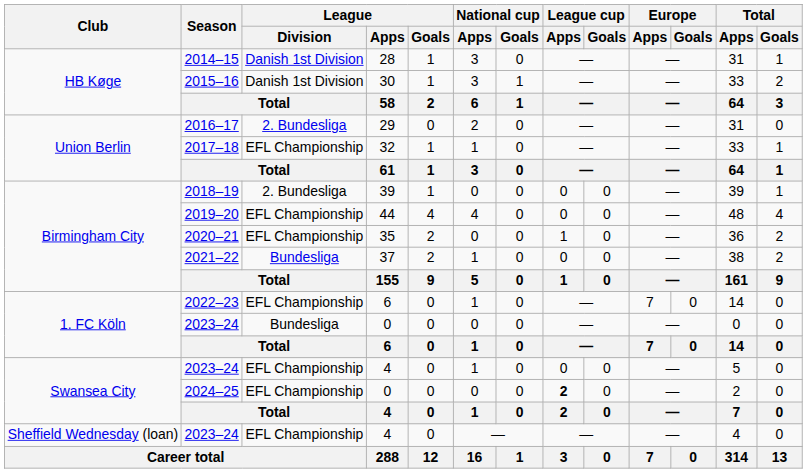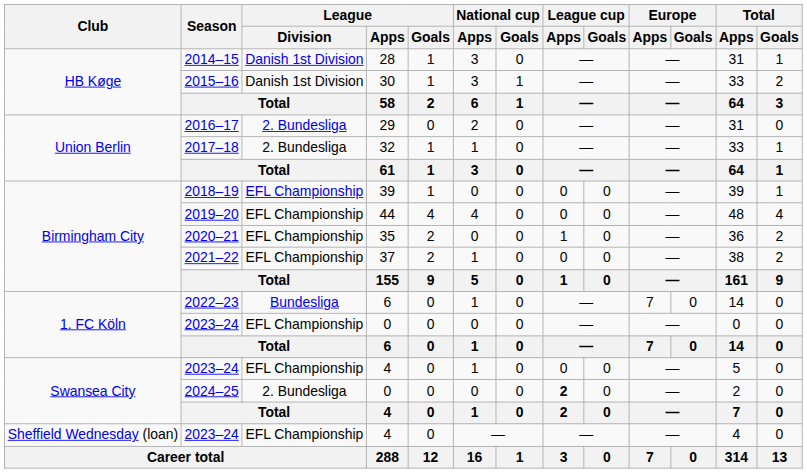 <table class=wikitable style=text-align:center>
 <tr>
 <th rowspan=2>Club</th>
 <th rowspan=2>Season</th>
 <th colspan=3>League</th>
 <th colspan=2>National cup</th>
 <th colspan=2>League cup</th>
 <th colspan=2>Europe</th>
 <th colspan=2>Total</th>
 </tr>
 <tr>
 <th>Division</th>
 <th>Apps</th>
 <th>Goals</th>
 <th>Apps</th>
 <th>Goals</th>
 <th>Apps</th>
 <th>Goals</th>
 <th>Apps</th>
 <th>Goals</th>
 <th>Apps</th>
 <th>Goals</th>
 </tr>
 <tr>
 <td rowspan=3><a href='#'>HB Køge</a></td>
 <td><a href='#'>2014–15</a></td>
 <td><a href='#'>Danish 1st Division</a></td>
 <td>28</td>
 <td>1</td>
 <td>3</td>
 <td>0</td>
 <td colspan=2>—</td>
 <td colspan=2>—</td>
 <td>31</td>
 <td>1</td>
 </tr>
 <tr>
 <td><a href='#'>2015–16</a></td>
 <td>Danish 1st Division</td>
 <td>30</td>
 <td>1</td>
 <td>3</td>
 <td>1</td>
 <td colspan=2>—</td>
 <td colspan=2>—</td>
 <td>33</td>
 <td>2</td>
 </tr>
 <tr>
 <th colspan=2>Total</th>
 <th>58</th>
 <th>2</th>
 <th>6</th>
 <th>1</th>
 <th colspan=2>—</th>
 <th colspan=2>—</th>
 <th>64</th>
 <th>3</th>
 </tr>
 <tr>
 <td rowspan=3><a href='#'>Union Berlin</a></td>
 <td><a href='#'>2016–17</a></td>
 <td><a href='#'>2. Bundesliga</a></td>
 <td>29</td>
 <td>0</td>
 <td>2</td>
 <td>0</td>
 <td colspan=2>—</td>
 <td colspan=2>—</td>
 <td>31</td>
 <td>0</td>
 </tr>
 <tr>
 <td><a href='#'>2017–18</a></td>
-<td>EFL Championship</td>
+<td>2. Bundesliga</td>
 <td>32</td>
 <td>1</td>
 <td>1</td>
 <td>0</td>
 <td colspan=2>—</td>
 <td colspan=2>—</td>
 <td>33</td>
 <td>1</td>
 </tr>
 <tr>
 <th colspan=2>Total</th>
 <th>61</th>
 <th>1</th>
 <th>3</th>
 <th>0</th>
 <th colspan=2>—</th>
 <th colspan=2>—</th>
 <th>64</th>
 <th>1</th>
 </tr>
 <tr>
 <td rowspan=5><a href='#'>Birmingham City</a></td>
 <td><a href='#'>2018–19</a></td>
-<td>2. Bundesliga</td>
+<td><a href='#'>EFL Championship</a></td>
 <td>39</td>
 <td>1</td>
 <td>0</td>
 <td>0</td>
 <td>0</td>
 <td>0</td>
 <td colspan=2>—</td>
 <td>39</td>
 <td>1</td>
 </tr>
 <tr>
 <td><a href='#'>2019–20</a></td>
 <td>EFL Championship</td>
 <td>44</td>
 <td>4</td>
 <td>4</td>
 <td>0</td>
 <td>0</td>
 <td>0</td>
 <td colspan=2>—</td>
 <td>48</td>
 <td>4</td>
 </tr>
 <tr>
 <td><a href='#'>2020–21</a></td>
 <td>EFL Championship</td>
 <td>35</td>
 <td>2</td>
 <td>0</td>
 <td>0</td>
 <td>1</td>
 <td>0</td>
 <td colspan=2>—</td>
 <td>36</td>
 <td>2</td>
 </tr>
 <tr>
 <td><a href='#'>2021–22</a></td>
-<td><a href='#'>Bundesliga</a></td>
+<td>EFL Championship</td>
 <td>37</td>
 <td>2</td>
 <td>1</td>
 <td>0</td>
 <td>0</td>
 <td>0</td>
 <td colspan=2>—</td>
 <td>38</td>
 <td>2</td>
 </tr>
 <tr>
 <th colspan=2>Total</th>
 <th>155</th>
 <th>9</th>
 <th>5</th>
 <th>0</th>
 <th>1</th>
 <th>0</th>
 <th colspan=2>—</th>
 <th>161</th>
 <th>9</th>
 </tr>
 <tr>
 <td rowspan="3"><a href='#'>1. FC Köln</a></td>
 <td><a href='#'>2022–23</a></td>
-<td>EFL Championship</td>
+<td><a href='#'>Bundesliga</a></td>
 <td>6</td>
 <td>0</td>
 <td>1</td>
 <td>0</td>
 <td colspan=2>—</td>
 <td>7</td>
 <td>0</td>
 <td>14</td>
 <td>0</td>
 </tr>
 <tr>
 <td><a href='#'>2023–24</a></td>
-<td>Bundesliga</td>
+<td>EFL Championship</td>
 <td>0</td>
 <td>0</td>
 <td>0</td>
 <td>0</td>
 <td colspan="2">—</td>
 <td colspan="2">—</td>
 <td>0</td>
 <td>0</td>
 </tr>
 <tr>
 <th colspan=2>Total</th>
 <th>6</th>
 <th>0</th>
 <th>1</th>
 <th>0</th>
 <th colspan=2>—</th>
 <th>7</th>
 <th>0</th>
 <th>14</th>
 <th>0</th>
 </tr>
 <tr>
 <td rowspan=3><a href='#'>Swansea City</a></td>
 <td><a href='#'>2023–24</a></td>
 <td>EFL Championship</td>
 <td>4</td>
 <td>0</td>
 <td>1</td>
 <td>0</td>
 <td>0</td>
 <td>0</td>
 <td colspan="2">—</td>
 <td>5</td>
 <td>0</td>
 </tr>
 <tr>
 <td><a href='#'>2024–25</a></td>
-<td>EFL Championship</td>
+<td>2. Bundesliga</td>
 <td>0</td>
 <td>0</td>
 <td>0</td>
 <td>0</td>
 <td><strong>2</strong></td>
 <td>0</td>
 <td colspan="2">—</td>
 <td>2</td>
 <td>0</td>
 </tr>
 <tr>
 <th colspan=2>Total</th>
 <th>4</th>
 <th>0</th>
 <th>1</th>
 <th>0</th>
 <th>2</th>
 <th>0</th>
 <th colspan="2">—</th>
 <th>7</th>
 <th>0</th>
 </tr>
 <tr>
 <td><a href='#'>Sheffield Wednesday</a> (loan)</td>
 <td><a href='#'>2023–24</a></td>
 <td>EFL Championship</td>
 <td>4</td>
 <td>0</td>
 <td colspan="2">—</td>
 <td colspan="2">—</td>
 <td colspan="2">—</td>
 <td>4</td>
 <td>0</td>
 </tr>
 <tr>
 <th colspan=3>Career total</th>
 <th>288</th>
 <th>12</th>
 <th>16</th>
 <th>1</th>
 <th>3</th>
 <th>0</th>
 <th>7</th>
 <th>0</th>
 <th>314</th>
 <th>13</th>
 </tr>
 </table>
